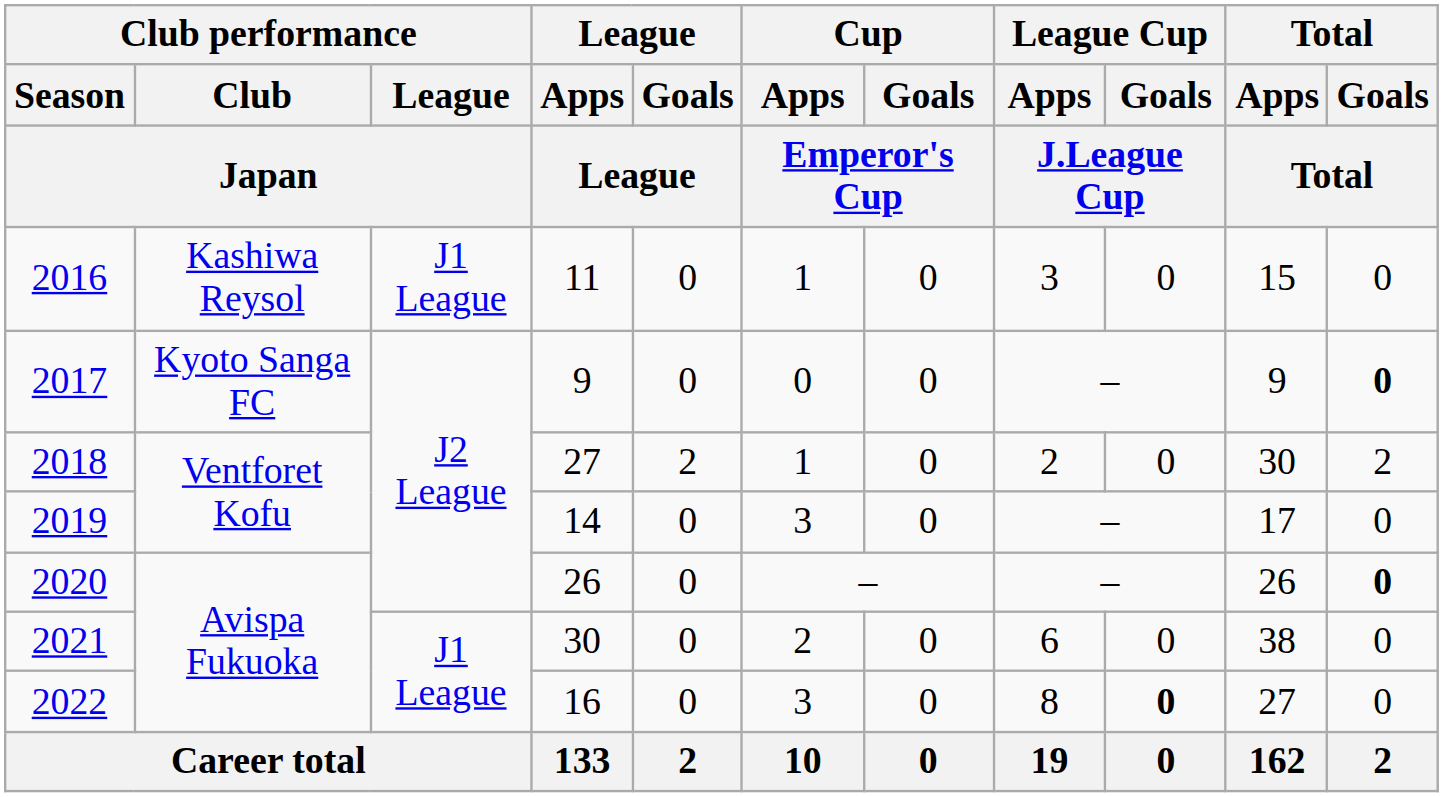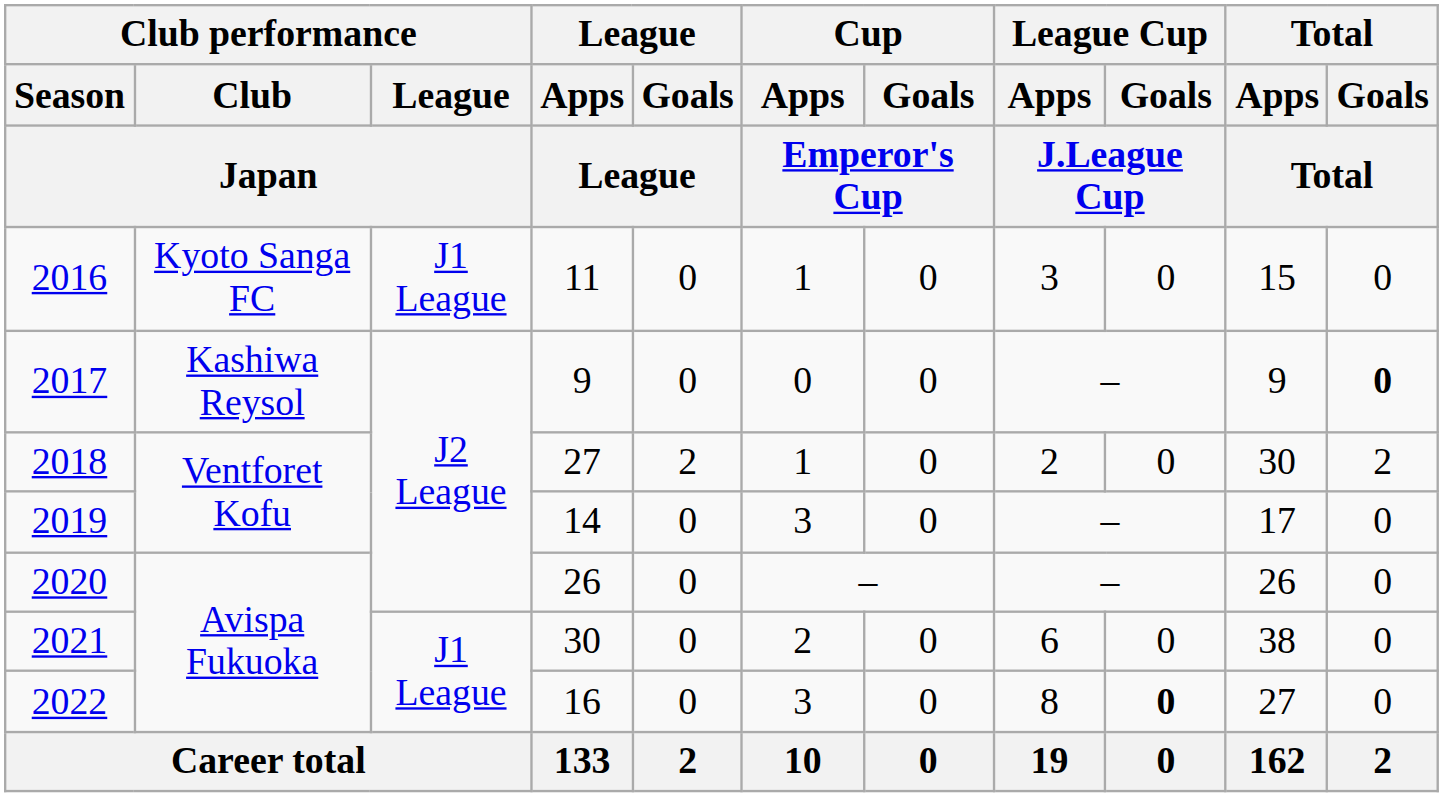 <table class="wikitable" style="text-align:center">
 <tr>
 <th colspan=3>Club performance</th>
 <th colspan=2>League</th>
 <th colspan=2>Cup</th>
 <th colspan=2>League Cup</th>
 <th colspan=2>Total</th>
 </tr>
 <tr>
 <th>Season</th>
 <th>Club</th>
 <th>League</th>
 <th>Apps</th>
 <th>Goals</th>
 <th>Apps</th>
 <th>Goals</th>
 <th>Apps</th>
 <th>Goals</th>
 <th>Apps</th>
 <th>Goals</th>
 </tr>
 <tr>
 <th colspan=3>Japan</th>
 <th colspan=2>League</th>
 <th colspan=2><a href='#'>Emperor's Cup</a></th>
 <th colspan=2><a href='#'>J.League Cup</a></th>
 <th colspan=2>Total</th>
 </tr>
 <tr>
 <td><a href='#'>2016</a></td>
-<td><a href='#'>Kashiwa Reysol</a></td>
+<td><a href='#'>Kyoto Sanga FC</a></td>
 <td><a href='#'>J1 League</a></td>
 <td>11</td>
 <td>0</td>
 <td>1</td>
 <td>0</td>
 <td>3</td>
 <td>0</td>
 <td>15</td>
 <td>0</td>
 </tr>
 <tr>
 <td><a href='#'>2017</a></td>
-<td><a href='#'>Kyoto Sanga FC</a></td>
+<td><a href='#'>Kashiwa Reysol</a></td>
 <td rowspan="4"><a href='#'>J2 League</a></td>
 <td>9</td>
 <td>0</td>
 <td>0</td>
 <td>0</td>
 <td colspan="2">–</td>
 <td>9</td>
 <td><strong>0</strong></td>
 </tr>
 <tr>
 <td><a href='#'>2018</a></td>
 <td rowspan="2"><a href='#'>Ventforet Kofu</a></td>
 <td>27</td>
 <td>2</td>
 <td>1</td>
 <td>0</td>
 <td>2</td>
 <td>0</td>
 <td>30</td>
 <td>2</td>
 </tr>
 <tr>
 <td><a href='#'>2019</a></td>
 <td>14</td>
 <td>0</td>
 <td>3</td>
 <td>0</td>
 <td colspan="2">–</td>
 <td>17</td>
 <td>0</td>
 </tr>
 <tr>
 <td><a href='#'>2020</a></td>
 <td rowspan="3"><a href='#'>Avispa Fukuoka</a></td>
 <td>26</td>
 <td>0</td>
 <td colspan="2">–</td>
 <td colspan="2">–</td>
 <td>26</td>
-<td><strong>0</strong></td>
+<td>0</td>
 </tr>
 <tr>
 <td><a href='#'>2021</a></td>
 <td rowspan="2"><a href='#'>J1 League</a></td>
 <td>30</td>
 <td>0</td>
 <td>2</td>
 <td>0</td>
 <td>6</td>
 <td>0</td>
 <td>38</td>
 <td>0</td>
 </tr>
 <tr>
 <td><a href='#'>2022</a></td>
 <td>16</td>
 <td>0</td>
 <td>3</td>
 <td>0</td>
 <td>8</td>
 <td><strong>0</strong></td>
 <td>27</td>
 <td>0</td>
 </tr>
 <tr>
 <th colspan="3">Career total</th>
 <th>133</th>
 <th>2</th>
 <th>10</th>
 <th>0</th>
 <th>19</th>
 <th>0</th>
 <th>162</th>
 <th>2</th>
 </tr>
 </table>
